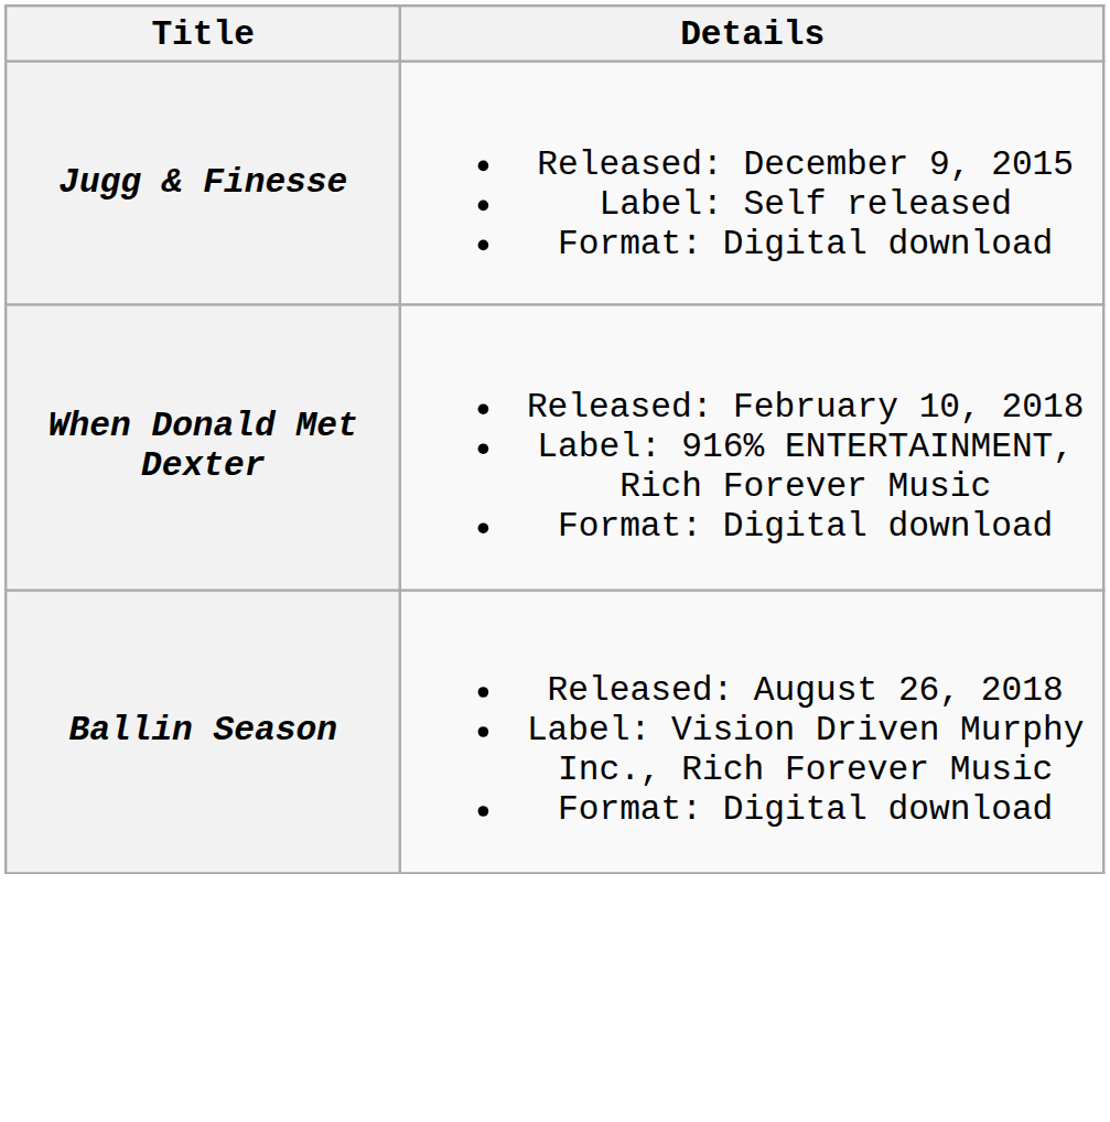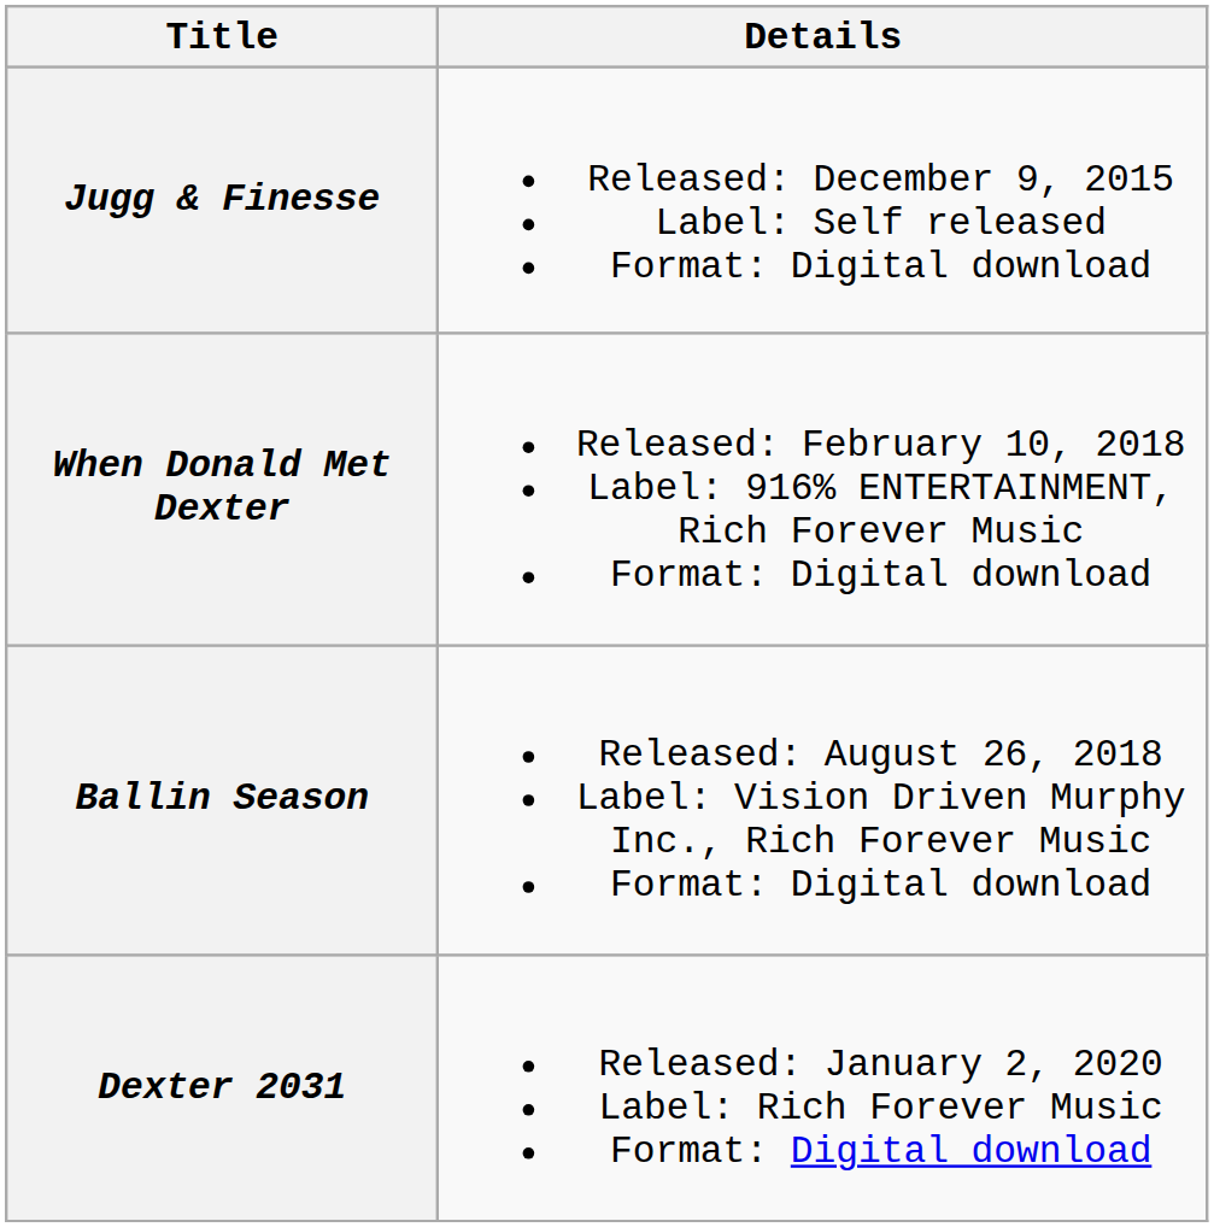 <table class="wikitable plainrowheaders" style="text-align:center">
 <tr>
 <th scope="col" style="width:11em;">Title</th>
 <th scope="col" style="width:20em;">Details</th>
 </tr>
 <tr>
 <th scope="row"><em>Jugg & Finesse</em><br></th>
 <td><br><ul><li>Released: December 9, 2015</li><li>Label: Self released</li><li>Format: Digital download</li></ul></td>
 </tr>
 <tr>
 <th scope="row"><em>When Donald Met Dexter</em><br></th>
 <td><br><ul><li>Released: February 10, 2018</li><li>Label: 916% ENTERTAINMENT, Rich Forever Music</li><li>Format: Digital download</li></ul></td>
 </tr>
 <tr>
 <th scope="row"><em>Ballin Season</em><br></th>
 <td><br><ul><li>Released: August 26, 2018</li><li>Label: Vision Driven Murphy Inc., Rich Forever Music</li><li>Format: Digital download</li></ul></td>
 </tr>
+<tr>
+<th scope="row"><em>Dexter 2031</em></th>
+<td><br><ul><li>Released: January 2, 2020</li><li>Label: Rich Forever Music</li><li>Format: <a href='#'>Digital download</a></li></ul></td>
+</tr>
 </table>
